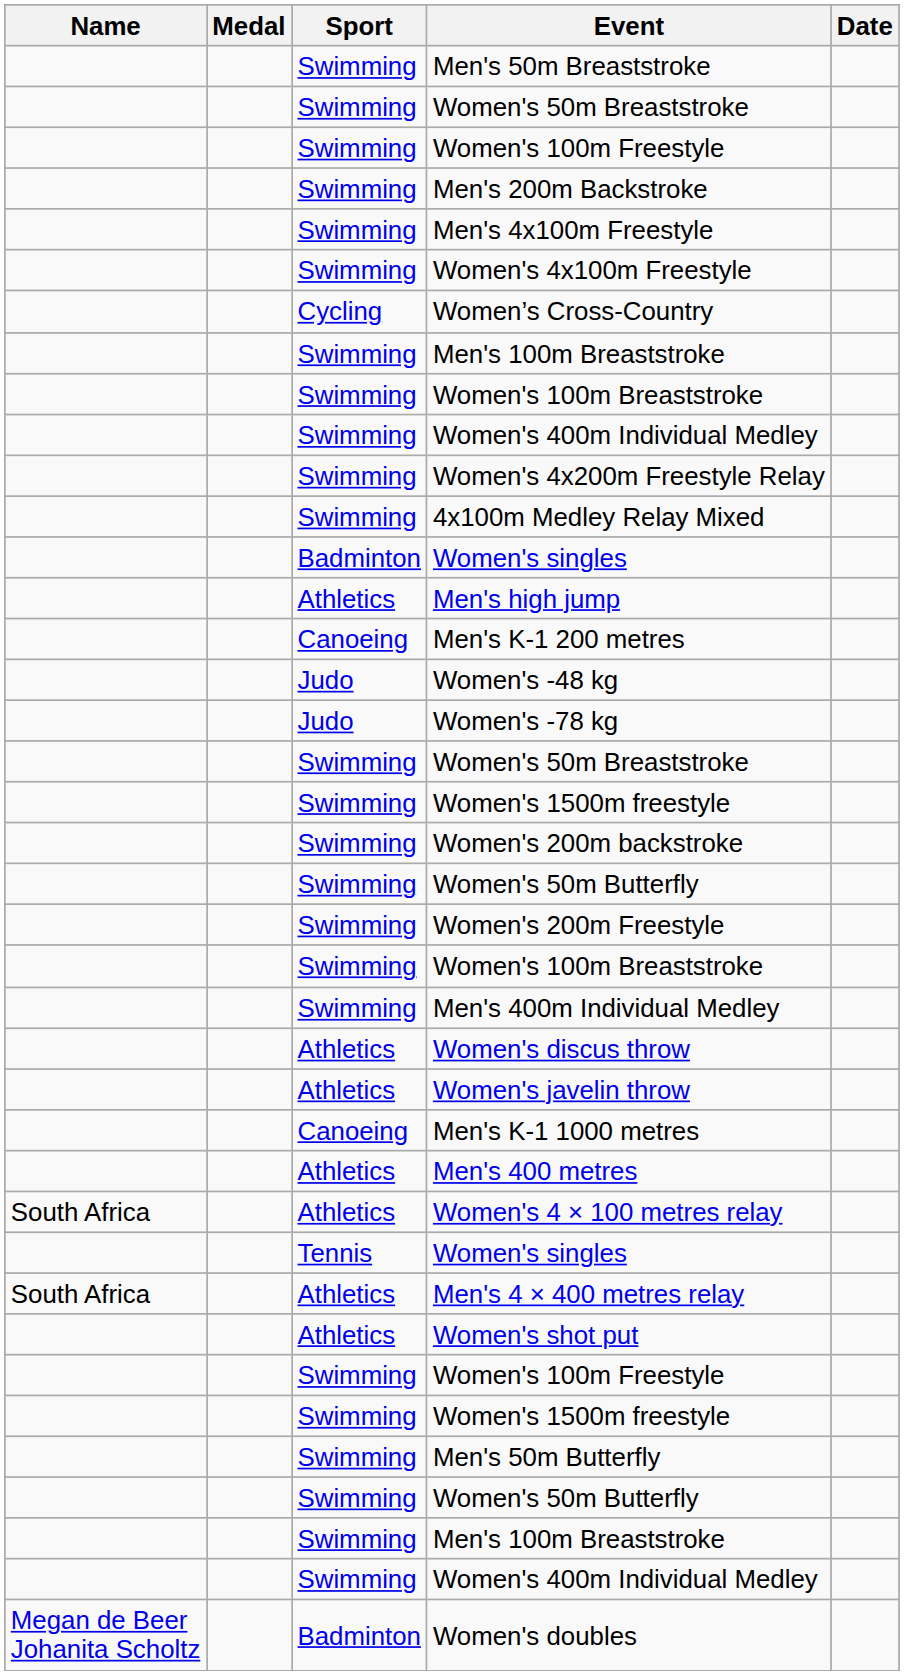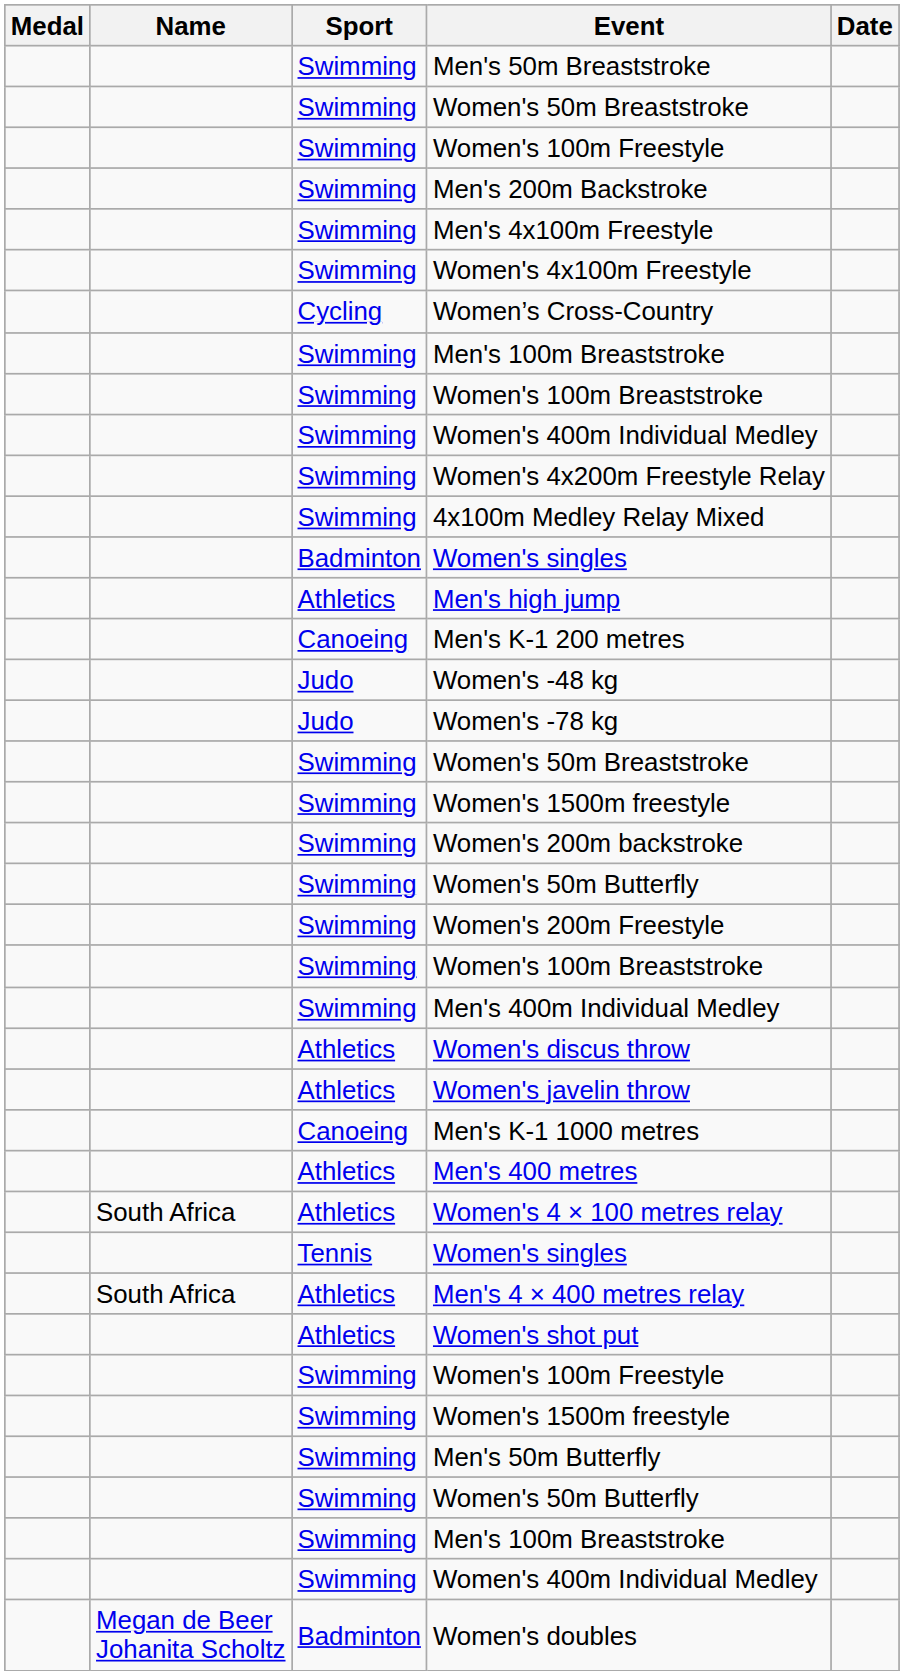 <table class="wikitable sortable" style="font-size:95%">
 <tr>
+<th>Medal</th>
 <th>Name</th>
-<th>Medal</th>
 <th>Sport</th>
 <th>Event</th>
 <th>Date</th>
 </tr>
 <tr>
 <td></td>
 <td></td>
 <td><a href='#'>Swimming</a></td>
 <td>Men's 50m Breaststroke</td>
 <td></td>
 </tr>
 <tr>
 <td></td>
 <td></td>
 <td><a href='#'>Swimming</a></td>
 <td>Women's 50m Breaststroke</td>
 <td></td>
 </tr>
 <tr>
 <td></td>
 <td></td>
 <td><a href='#'>Swimming</a></td>
 <td>Women's 100m Freestyle</td>
 <td></td>
 </tr>
 <tr>
 <td></td>
 <td></td>
 <td><a href='#'>Swimming</a></td>
 <td>Men's 200m Backstroke</td>
 <td></td>
 </tr>
 <tr>
 <td></td>
 <td></td>
 <td><a href='#'>Swimming</a></td>
 <td>Men's 4x100m Freestyle</td>
 <td></td>
 </tr>
 <tr>
 <td></td>
 <td></td>
 <td><a href='#'>Swimming</a></td>
 <td>Women's 4x100m Freestyle</td>
 <td></td>
 </tr>
 <tr>
 <td></td>
 <td></td>
 <td><a href='#'>Cycling</a></td>
 <td>Women’s Cross-Country</td>
 <td></td>
 </tr>
 <tr>
 <td></td>
 <td></td>
 <td><a href='#'>Swimming</a></td>
 <td>Men's 100m Breaststroke</td>
 <td></td>
 </tr>
 <tr>
 <td></td>
 <td></td>
 <td><a href='#'>Swimming</a></td>
 <td>Women's 100m Breaststroke</td>
 <td></td>
 </tr>
 <tr>
 <td></td>
 <td></td>
 <td><a href='#'>Swimming</a></td>
 <td>Women's 400m Individual Medley</td>
 <td></td>
 </tr>
 <tr>
 <td></td>
 <td></td>
 <td><a href='#'>Swimming</a></td>
 <td>Women's 4x200m Freestyle Relay</td>
 <td></td>
 </tr>
 <tr>
 <td></td>
 <td></td>
 <td><a href='#'>Swimming</a></td>
 <td>4x100m Medley Relay Mixed</td>
 <td></td>
 </tr>
 <tr>
 <td></td>
 <td></td>
 <td><a href='#'>Badminton</a></td>
 <td><a href='#'>Women's singles</a></td>
 <td></td>
 </tr>
 <tr>
 <td></td>
 <td></td>
 <td><a href='#'>Athletics</a></td>
 <td><a href='#'>Men's high jump</a></td>
 <td></td>
 </tr>
 <tr>
 <td></td>
 <td></td>
 <td><a href='#'>Canoeing</a></td>
 <td>Men's K-1 200 metres</td>
 <td></td>
 </tr>
 <tr>
 <td></td>
 <td></td>
 <td><a href='#'>Judo</a></td>
 <td>Women's -48 kg</td>
 <td></td>
 </tr>
 <tr>
 <td></td>
 <td></td>
 <td><a href='#'>Judo</a></td>
 <td>Women's -78 kg</td>
 <td></td>
 </tr>
 <tr>
 <td></td>
 <td></td>
 <td><a href='#'>Swimming</a></td>
 <td>Women's 50m Breaststroke</td>
 <td></td>
 </tr>
 <tr>
 <td></td>
 <td></td>
 <td><a href='#'>Swimming</a></td>
 <td>Women's 1500m freestyle</td>
 <td></td>
 </tr>
 <tr>
 <td></td>
 <td></td>
 <td><a href='#'>Swimming</a></td>
 <td>Women's 200m backstroke</td>
 <td></td>
 </tr>
 <tr>
 <td></td>
 <td></td>
 <td><a href='#'>Swimming</a></td>
 <td>Women's 50m Butterfly</td>
 <td></td>
 </tr>
 <tr>
 <td></td>
 <td></td>
 <td><a href='#'>Swimming</a></td>
 <td>Women's 200m Freestyle</td>
 <td></td>
 </tr>
 <tr>
 <td></td>
 <td></td>
 <td><a href='#'>Swimming</a></td>
 <td>Women's 100m Breaststroke</td>
 <td></td>
 </tr>
 <tr>
 <td></td>
 <td></td>
 <td><a href='#'>Swimming</a></td>
 <td>Men's 400m Individual Medley</td>
 <td></td>
 </tr>
 <tr>
 <td></td>
 <td></td>
 <td><a href='#'>Athletics</a></td>
 <td><a href='#'>Women's discus throw</a></td>
 <td></td>
 </tr>
 <tr>
 <td></td>
 <td></td>
 <td><a href='#'>Athletics</a></td>
 <td><a href='#'>Women's javelin throw</a></td>
 <td></td>
 </tr>
 <tr>
 <td></td>
 <td></td>
 <td><a href='#'>Canoeing</a></td>
 <td>Men's K-1 1000 metres</td>
 <td></td>
 </tr>
 <tr>
 <td></td>
 <td></td>
 <td><a href='#'>Athletics</a></td>
 <td><a href='#'>Men's 400 metres</a></td>
 <td></td>
 </tr>
 <tr>
+<td></td>
 <td>South Africa</td>
-<td></td>
 <td><a href='#'>Athletics</a></td>
 <td><a href='#'>Women's 4 × 100 metres relay</a></td>
 <td></td>
 </tr>
 <tr>
 <td></td>
 <td></td>
 <td><a href='#'>Tennis</a></td>
 <td><a href='#'>Women's singles</a></td>
 <td></td>
 </tr>
 <tr>
+<td></td>
 <td>South Africa</td>
-<td></td>
 <td><a href='#'>Athletics</a></td>
 <td><a href='#'>Men's 4 × 400 metres relay</a></td>
 <td></td>
 </tr>
 <tr>
 <td></td>
 <td></td>
 <td><a href='#'>Athletics</a></td>
 <td><a href='#'>Women's shot put</a></td>
 <td></td>
 </tr>
 <tr>
 <td></td>
 <td></td>
 <td><a href='#'>Swimming</a></td>
 <td>Women's 100m Freestyle</td>
 <td></td>
 </tr>
 <tr>
 <td></td>
 <td></td>
 <td><a href='#'>Swimming</a></td>
 <td>Women's 1500m freestyle</td>
 <td></td>
 </tr>
 <tr>
 <td></td>
 <td></td>
 <td><a href='#'>Swimming</a></td>
 <td>Men's 50m Butterfly</td>
 <td></td>
 </tr>
 <tr>
 <td></td>
 <td></td>
 <td><a href='#'>Swimming</a></td>
 <td>Women's 50m Butterfly</td>
 <td></td>
 </tr>
 <tr>
 <td></td>
 <td></td>
 <td><a href='#'>Swimming</a></td>
 <td>Men's 100m Breaststroke</td>
 <td></td>
 </tr>
 <tr>
 <td></td>
 <td></td>
 <td><a href='#'>Swimming</a></td>
 <td>Women's 400m Individual Medley</td>
 <td></td>
 </tr>
 <tr>
+<td></td>
 <td><a href='#'>Megan de Beer</a><br><a href='#'>Johanita Scholtz</a></td>
-<td></td>
 <td><a href='#'>Badminton</a></td>
 <td>Women's doubles</td>
 <td></td>
 </tr>
 </table>
